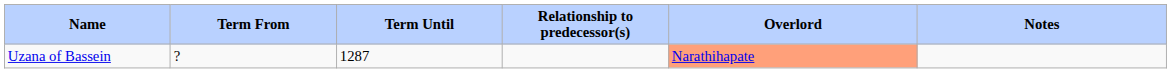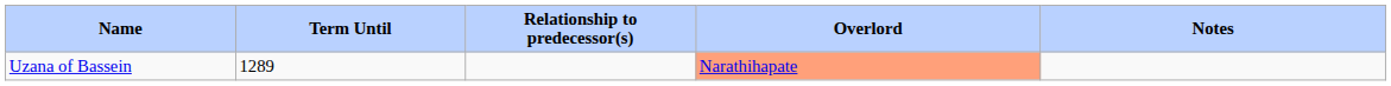 <table width=100% class="wikitable">
 <tr>
 <th style="background-color:#B9D1FF" width=10%>Name</th>
-<th style="background-color:#B9D1FF" width=10%>Term From</th>
 <th style="background-color:#B9D1FF" width=10%>Term Until</th>
 <th style="background-color:#B9D1FF" width=10%>Relationship to predecessor(s)</th>
 <th style="background-color:#B9D1FF" width=15%>Overlord</th>
 <th style="background-color:#B9D1FF" width=15%>Notes</th>
 </tr>
 <tr>
 <td><a href='#'>Uzana of Bassein</a></td>
-<td>?</td>
-<td>1287</td>
+<td>1289</td>
 <td></td>
 <td style="background: lightsalmon;"><a href='#'>Narathihapate</a></td>
 <td></td>
 </tr>
 </table>
